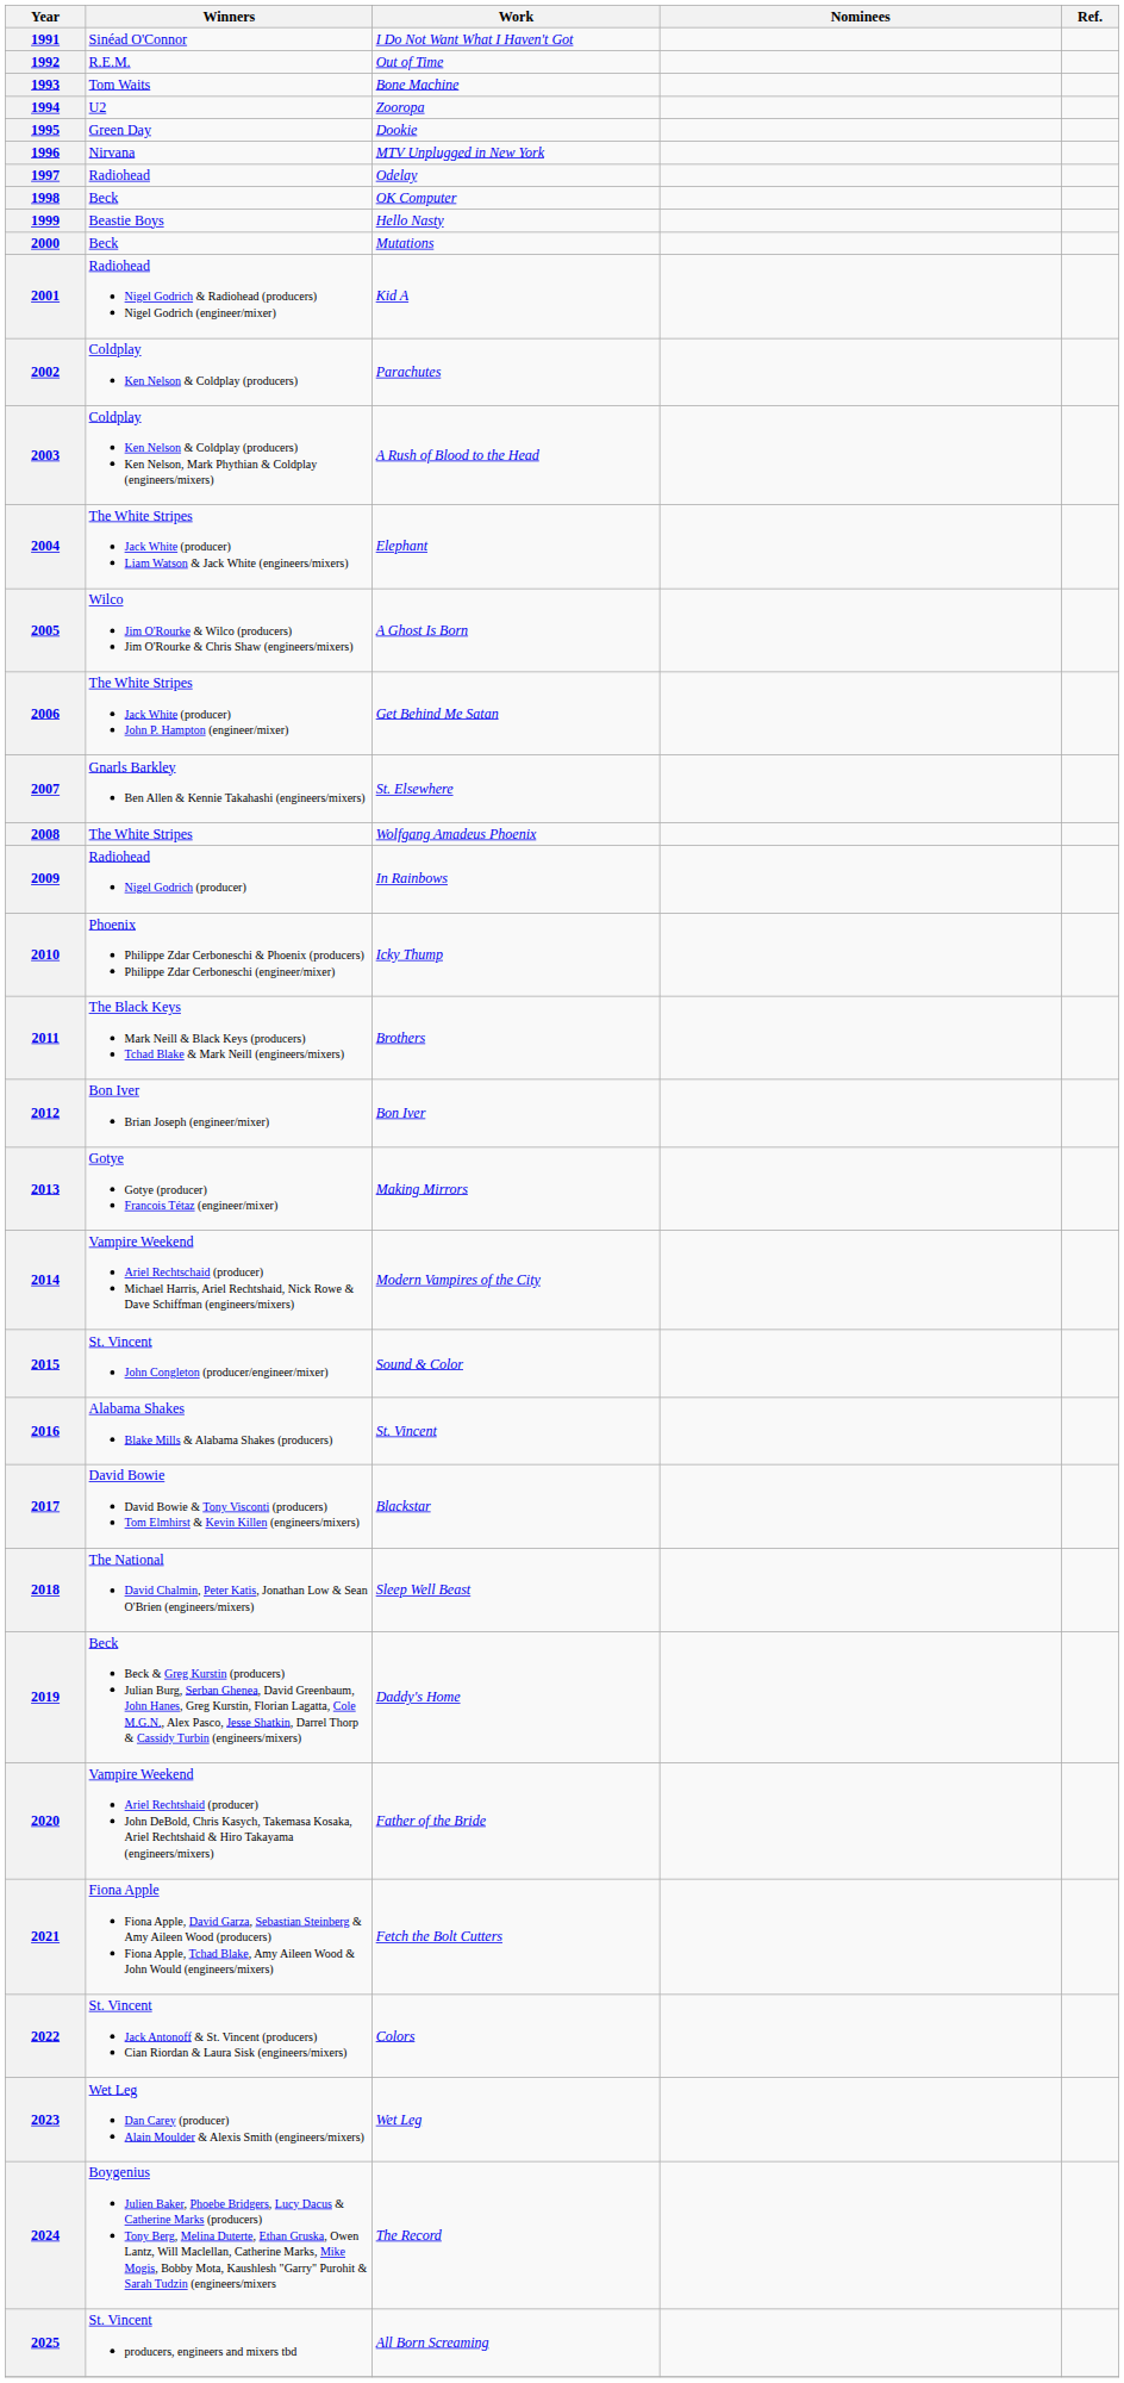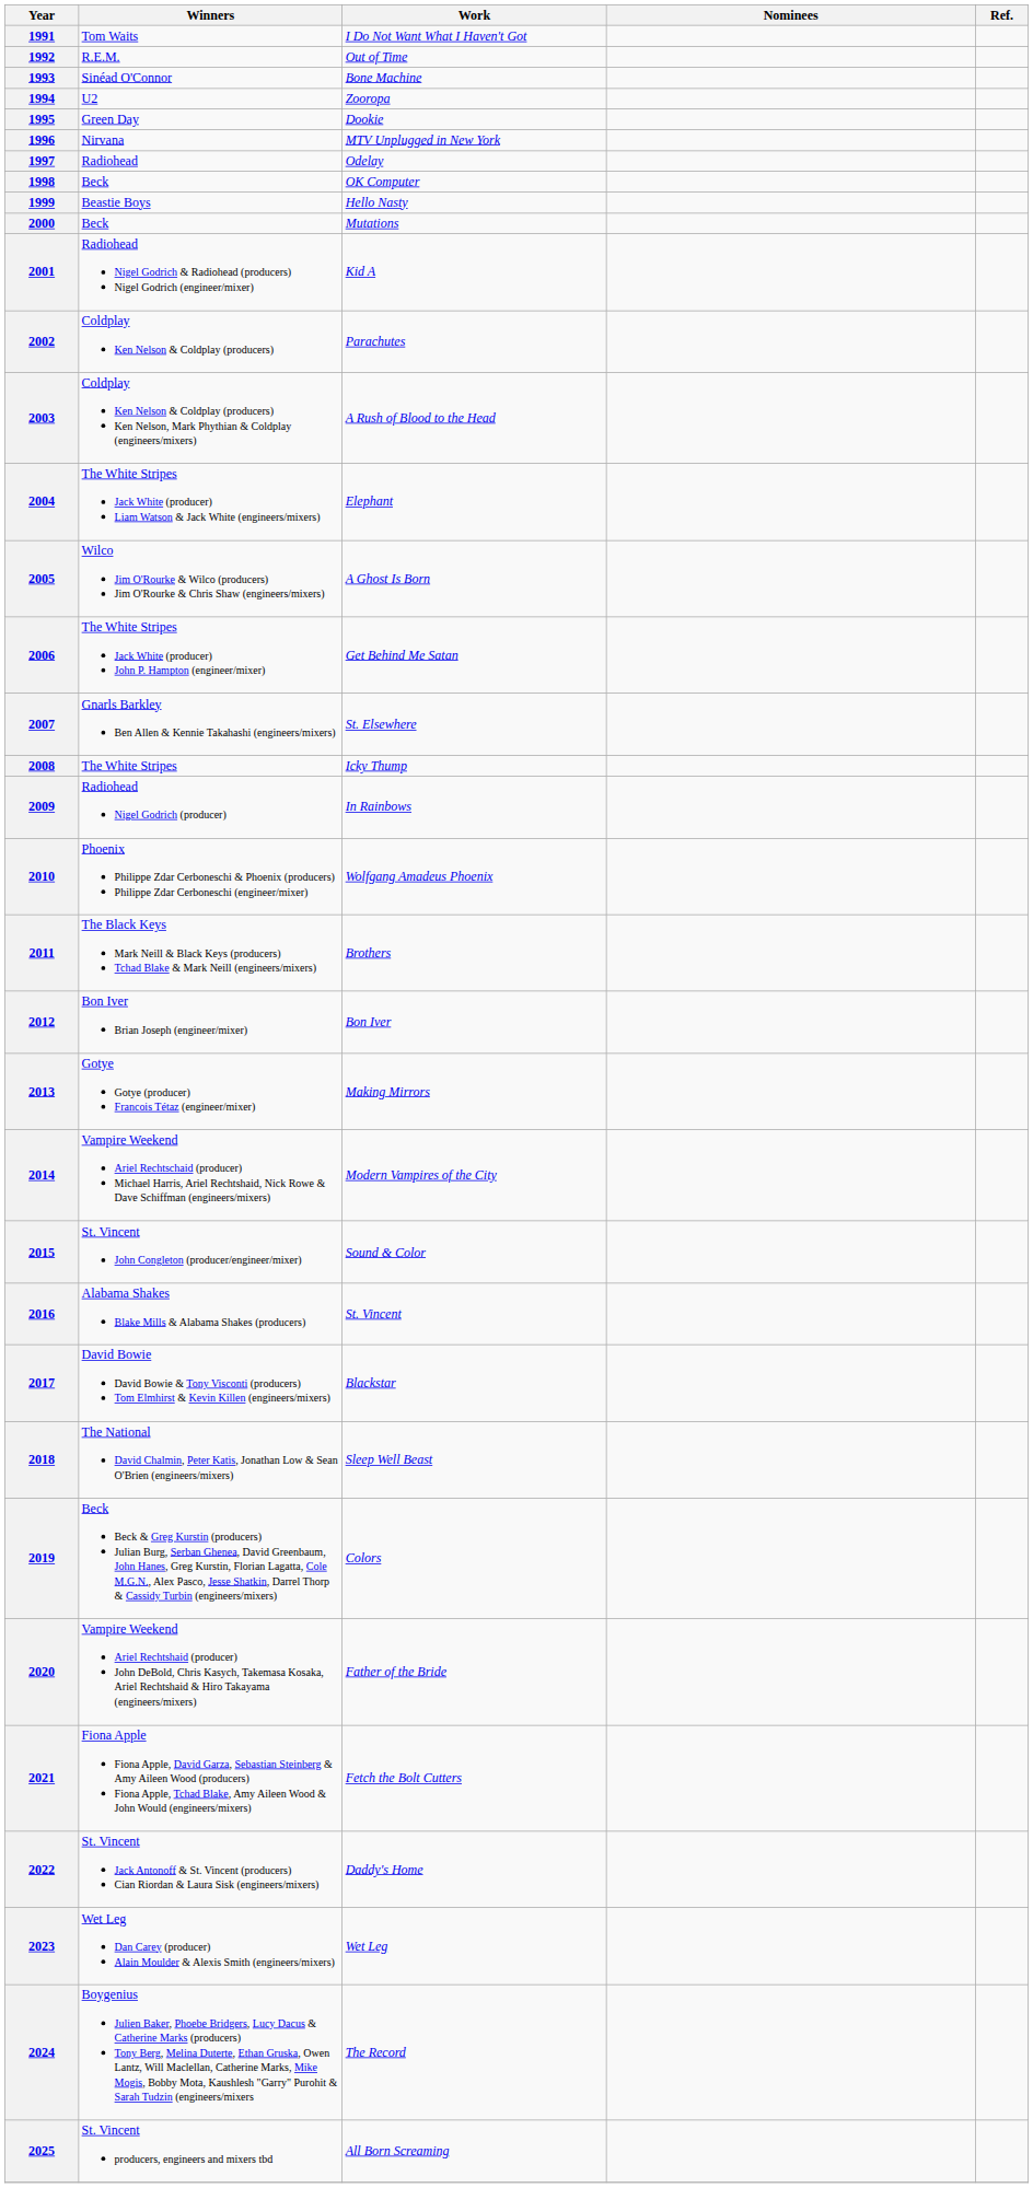 <table class="wikitable">
 <tr>
 <th width="7%">Year</th>
 <th width="25%">Winners</th>
 <th width="25%">Work</th>
 <th width="35%" class=unsortable>Nominees</th>
 <th width="5%" class=unsortable>Ref.</th>
 </tr>
 <tr>
 <th scope="row" style="text-align:center;"><a href='#'>1991</a></th>
-<td><a href='#'>Sinéad O'Connor</a></td>
+<td><a href='#'>Tom Waits</a></td>
 <td><em><a href='#'>I Do Not Want What I Haven't Got</a></em></td>
 <td></td>
 <td style="text-align:center;"></td>
 </tr>
 <tr>
 <th scope="row" style="text-align:center;"><a href='#'>1992</a></th>
 <td><a href='#'>R.E.M.</a></td>
 <td><em><a href='#'>Out of Time</a></em></td>
 <td></td>
 <td style="text-align:center;"></td>
 </tr>
 <tr>
 <th scope="row" style="text-align:center;"><a href='#'>1993</a></th>
-<td><a href='#'>Tom Waits</a></td>
+<td><a href='#'>Sinéad O'Connor</a></td>
 <td><em><a href='#'>Bone Machine</a></em></td>
 <td></td>
 <td style="text-align:center;"></td>
 </tr>
 <tr>
 <th scope="row" style="text-align:center;"><a href='#'>1994</a></th>
 <td><a href='#'>U2</a></td>
 <td><em><a href='#'>Zooropa</a></em></td>
 <td></td>
 <td style="text-align:center;"></td>
 </tr>
 <tr>
 <th scope="row" style="text-align:center;"><a href='#'>1995</a></th>
 <td><a href='#'>Green Day</a></td>
 <td><em><a href='#'>Dookie</a></em></td>
 <td></td>
 <td style="text-align:center;"></td>
 </tr>
 <tr>
 <th scope="row" style="text-align:center;"><a href='#'>1996</a></th>
 <td><a href='#'>Nirvana</a></td>
 <td><em><a href='#'>MTV Unplugged in New York</a></em></td>
 <td></td>
 <td style="text-align:center;"></td>
 </tr>
 <tr>
 <th scope="row" style="text-align:center;"><a href='#'>1997</a></th>
 <td><a href='#'>Radiohead</a></td>
 <td><em><a href='#'>Odelay</a></em></td>
 <td></td>
 <td style="text-align:center;"></td>
 </tr>
 <tr>
 <th scope="row" style="text-align:center;"><a href='#'>1998</a></th>
 <td><a href='#'>Beck</a></td>
 <td><em><a href='#'>OK Computer</a></em></td>
 <td></td>
 <td style="text-align:center;"></td>
 </tr>
 <tr>
 <th scope="row" style="text-align:center;"><a href='#'>1999</a></th>
 <td><a href='#'>Beastie Boys</a></td>
 <td><em><a href='#'>Hello Nasty</a></em></td>
 <td></td>
 <td style="text-align:center;"></td>
 </tr>
 <tr>
 <th scope="row" style="text-align:center;"><a href='#'>2000</a></th>
 <td><a href='#'>Beck</a></td>
 <td><em><a href='#'>Mutations</a></em></td>
 <td></td>
 <td style="text-align:center;"></td>
 </tr>
 <tr>
 <th scope="row" style="text-align:center;"><a href='#'>2001</a></th>
 <td><a href='#'>Radiohead</a><br><ul><li><small><a href='#'>Nigel Godrich</a> & Radiohead (producers)</small></li><li><small>Nigel Godrich (engineer/mixer)</small></li></ul></td>
 <td><em><a href='#'>Kid A</a></em></td>
 <td></td>
 <td style="text-align:center;"></td>
 </tr>
 <tr>
 <th scope="row" style="text-align:center;"><a href='#'>2002</a></th>
 <td><a href='#'>Coldplay</a><br><ul><li><small><a href='#'>Ken Nelson</a> & Coldplay (producers)</small></li></ul></td>
 <td><em><a href='#'>Parachutes</a></em></td>
 <td></td>
 <td style="text-align:center;"></td>
 </tr>
 <tr>
 <th scope="row" style="text-align:center;"><a href='#'>2003</a></th>
 <td><a href='#'>Coldplay</a><br><ul><li><small><a href='#'>Ken Nelson</a> & Coldplay (producers)</small></li><li><small>Ken Nelson, Mark Phythian & Coldplay (engineers/mixers)</small></li></ul></td>
 <td><em><a href='#'>A Rush of Blood to the Head</a></em></td>
 <td></td>
 <td style="text-align:center;"></td>
 </tr>
 <tr>
 <th scope="row" style="text-align:center;"><a href='#'>2004</a></th>
 <td><a href='#'>The White Stripes</a><br><ul><li><small><a href='#'>Jack White</a> (producer)</small></li><li><small><a href='#'>Liam Watson</a> & Jack White (engineers/mixers)</small></li></ul></td>
 <td><em><a href='#'>Elephant</a></em></td>
 <td></td>
 <td style="text-align:center;"></td>
 </tr>
 <tr>
 <th scope="row" style="text-align:center;"><a href='#'>2005</a></th>
 <td><a href='#'>Wilco</a><br><ul><li><small><a href='#'>Jim O'Rourke</a> & Wilco (producers)</small></li><li><small>Jim O'Rourke & Chris Shaw (engineers/mixers)</small></li></ul></td>
 <td><em><a href='#'>A Ghost Is Born</a></em></td>
 <td></td>
 <td style="text-align:center;"></td>
 </tr>
 <tr>
 <th scope="row" style="text-align:center;"><a href='#'>2006</a></th>
 <td><a href='#'>The White Stripes</a><br><ul><li><small><a href='#'>Jack White</a> (producer)</small></li><li><small><a href='#'>John P. Hampton</a> (engineer/mixer)</small></li></ul></td>
 <td><em><a href='#'>Get Behind Me Satan</a></em></td>
 <td></td>
 <td style="text-align:center;"></td>
 </tr>
 <tr>
 <th scope="row" style="text-align:center;"><a href='#'>2007</a></th>
 <td><a href='#'>Gnarls Barkley</a><br><ul><li><small>Ben Allen & Kennie Takahashi (engineers/mixers)</small></li></ul></td>
 <td><em><a href='#'>St. Elsewhere</a></em></td>
 <td></td>
 <td style="text-align:center;"></td>
 </tr>
 <tr>
 <th scope="row" style="text-align:center;"><a href='#'>2008</a></th>
 <td><a href='#'>The White Stripes</a></td>
-<td><em><a href='#'>Wolfgang Amadeus Phoenix</a></em></td>
+<td><em><a href='#'>Icky Thump</a></em></td>
 <td></td>
 <td style="text-align:center;"></td>
 </tr>
 <tr>
 <th scope="row" style="text-align:center;"><a href='#'>2009</a></th>
 <td><a href='#'>Radiohead</a><br><ul><li><small><a href='#'>Nigel Godrich</a> (producer)</small></li></ul></td>
 <td><em><a href='#'>In Rainbows</a></em></td>
 <td></td>
 <td style="text-align:center;"></td>
 </tr>
 <tr>
 <th scope="row" style="text-align:center;"><a href='#'>2010</a></th>
 <td><a href='#'>Phoenix</a><br><ul><li><small>Philippe Zdar Cerboneschi & Phoenix (producers)</small></li><li><small>Philippe Zdar Cerboneschi (engineer/mixer)</small></li></ul></td>
-<td><em><a href='#'>Icky Thump</a></em></td>
+<td><em><a href='#'>Wolfgang Amadeus Phoenix</a></em></td>
 <td></td>
 <td style="text-align:center;"></td>
 </tr>
 <tr>
 <th scope="row" style="text-align:center;"><a href='#'>2011</a></th>
 <td><a href='#'>The Black Keys</a><br><ul><li><small>Mark Neill & Black Keys (producers)</small></li><li><small><a href='#'>Tchad Blake</a> & Mark Neill (engineers/mixers)</small></li></ul></td>
 <td><em><a href='#'>Brothers</a></em></td>
 <td></td>
 <td style="text-align:center;"></td>
 </tr>
 <tr>
 <th scope="row" style="text-align:center;"><a href='#'>2012</a></th>
 <td><a href='#'>Bon Iver</a><br><ul><li><small>Brian Joseph (engineer/mixer)</small></li></ul></td>
 <td><em><a href='#'>Bon Iver</a></em></td>
 <td></td>
 <td style="text-align:center;"></td>
 </tr>
 <tr>
 <th scope="row" style="text-align:center;"><a href='#'>2013</a></th>
 <td><a href='#'>Gotye</a><br><ul><li><small>Gotye (producer)</small></li><li><small><a href='#'>Francois Tétaz</a> (engineer/mixer)</small></li></ul></td>
 <td><em><a href='#'>Making Mirrors</a></em></td>
 <td></td>
 <td style="text-align:center;"></td>
 </tr>
 <tr>
 <th scope="row" style="text-align:center;"><a href='#'>2014</a></th>
 <td><a href='#'>Vampire Weekend</a><br><ul><li><small><a href='#'>Ariel Rechtschaid</a> (producer)</small></li><li><small>Michael Harris, Ariel Rechtshaid, Nick Rowe & Dave Schiffman (engineers/mixers)</small></li></ul></td>
 <td><em><a href='#'>Modern Vampires of the City</a></em></td>
 <td></td>
 <td style="text-align:center;"></td>
 </tr>
 <tr>
 <th scope="row" style="text-align:center;"><a href='#'>2015</a></th>
 <td><a href='#'>St. Vincent</a><br><ul><li><small><a href='#'>John Congleton</a> (producer/engineer/mixer)</small></li></ul></td>
 <td><em><a href='#'>Sound & Color</a></em></td>
 <td></td>
 <td style="text-align:center;"></td>
 </tr>
 <tr>
 <th scope="row" style="text-align:center;"><a href='#'>2016</a></th>
 <td><a href='#'>Alabama Shakes</a><br><ul><li><small><a href='#'>Blake Mills</a> & Alabama Shakes (producers)</small></li></ul></td>
 <td><em><a href='#'>St. Vincent</a></em></td>
 <td></td>
 <td style="text-align:center;"></td>
 </tr>
 <tr>
 <th scope="row" style="text-align:center;"><a href='#'>2017</a></th>
 <td><a href='#'>David Bowie</a><br><ul><li><small>David Bowie & <a href='#'>Tony Visconti</a> (producers)</small></li><li><small><a href='#'>Tom Elmhirst</a> & <a href='#'>Kevin Killen</a> (engineers/mixers)</small></li></ul></td>
 <td><em><a href='#'>Blackstar</a></em></td>
 <td></td>
 <td style="text-align:center;"></td>
 </tr>
 <tr>
 <th scope="row" style="text-align:center;"><a href='#'>2018</a></th>
 <td><a href='#'>The National</a><br><ul><li><small><a href='#'>David Chalmin</a>, <a href='#'>Peter Katis</a>, Jonathan Low & Sean O'Brien (engineers/mixers)</small></li></ul></td>
 <td><em><a href='#'>Sleep Well Beast</a></em></td>
 <td></td>
 <td style="text-align:center;"></td>
 </tr>
 <tr>
 <th scope="row" style="text-align:center;"><a href='#'>2019</a></th>
 <td><a href='#'>Beck</a><br><ul><li><small>Beck & <a href='#'>Greg Kurstin</a> (producers)</small></li><li><small>Julian Burg, <a href='#'>Serban Ghenea</a>, David Greenbaum, <a href='#'>John Hanes</a>, Greg Kurstin, Florian Lagatta, <a href='#'>Cole M.G.N.</a>, Alex Pasco, <a href='#'>Jesse Shatkin</a>, Darrel Thorp & <a href='#'>Cassidy Turbin</a> (engineers/mixers)</small></li></ul></td>
-<td><em><a href='#'>Daddy's Home</a></em></td>
+<td><em><a href='#'>Colors</a></em></td>
 <td></td>
 <td style="text-align:center;"></td>
 </tr>
 <tr>
 <th scope="row" style="text-align:center;"><a href='#'>2020</a></th>
 <td><a href='#'>Vampire Weekend</a><br><ul><li><small><a href='#'>Ariel Rechtshaid</a> (producer)</small></li><li><small>John DeBold, Chris Kasych, Takemasa Kosaka, Ariel Rechtshaid & Hiro Takayama (engineers/mixers)</small></li></ul></td>
 <td><em><a href='#'>Father of the Bride</a></em></td>
 <td></td>
 <td style="text-align:center;"></td>
 </tr>
 <tr>
 <th scope="row" style="text-align:center;"><a href='#'>2021</a></th>
 <td><a href='#'>Fiona Apple</a><br><ul><li><small>Fiona Apple, <a href='#'>David Garza</a>, <a href='#'>Sebastian Steinberg</a> & Amy Aileen Wood (producers)</small></li><li><small>Fiona Apple, <a href='#'>Tchad Blake</a>, Amy Aileen Wood & John Would (engineers/mixers)</small></li></ul></td>
 <td><em><a href='#'>Fetch the Bolt Cutters</a></em></td>
 <td></td>
 <td style="text-align:center;"></td>
 </tr>
 <tr>
 <th scope="row" style="text-align:center;"><a href='#'>2022</a></th>
 <td><a href='#'>St. Vincent</a><br><ul><li><small><a href='#'>Jack Antonoff</a> & St. Vincent (producers)</small></li><li><small>Cian Riordan & Laura Sisk (engineers/mixers)</small></li></ul></td>
-<td><em><a href='#'>Colors</a></em></td>
+<td><em><a href='#'>Daddy's Home</a></em></td>
 <td></td>
 <td style="text-align:center;"></td>
 </tr>
 <tr>
 <th><a href='#'>2023</a></th>
 <td><a href='#'>Wet Leg</a><br><ul><li><small><a href='#'>Dan Carey</a> (producer)</small></li><li><small><a href='#'>Alain Moulder</a> & Alexis Smith (engineers/mixers)</small></li></ul></td>
 <td><a href='#'><em>Wet Leg</em></a></td>
 <td></td>
 <td style="text-align:center;"></td>
 </tr>
 <tr>
 <th><a href='#'>2024</a></th>
 <td><a href='#'>Boygenius</a><br><ul><li><small><a href='#'>Julien Baker</a>, <a href='#'>Phoebe Bridgers</a>, <a href='#'>Lucy Dacus</a> & <a href='#'>Catherine Marks</a> (producers)</small></li><li><small><a href='#'>Tony Berg</a>, <a href='#'>Melina Duterte</a>, <a href='#'>Ethan Gruska</a>, Owen Lantz, Will Maclellan, Catherine Marks, <a href='#'>Mike Mogis</a>, Bobby Mota, Kaushlesh "Garry" Purohit & <a href='#'>Sarah Tudzin</a> (engineers/mixers</small></li></ul></td>
 <td><a href='#'><em>The Record</em></a></td>
 <td></td>
 <td style="text-align:center;"></td>
 </tr>
 <tr>
 <th><a href='#'>2025</a></th>
 <td><a href='#'>St. Vincent</a><br><ul><li><small>producers, engineers and mixers tbd</small></li></ul></td>
 <td><em><a href='#'>All Born Screaming</a></em></td>
 <td></td>
 <td style="text-align:center;"></td>
 </tr>
 <tr>
 </tr>
 </table>
